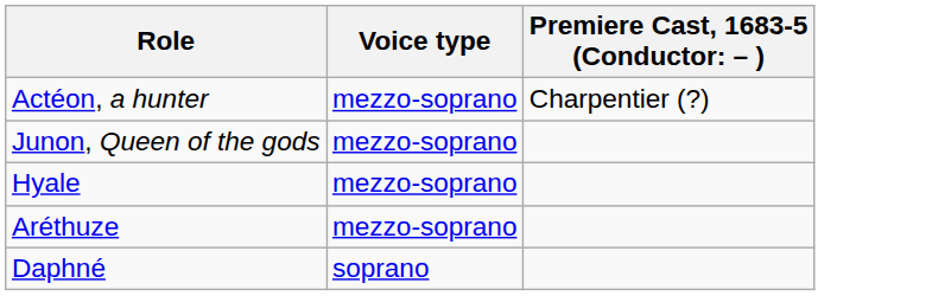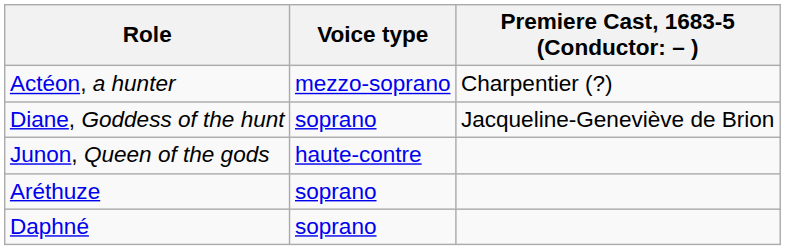 <table class="wikitable" border="1">
 <tr>
 <th>Role</th>
 <th>Voice type</th>
 <th>Premiere Cast, 1683-5<br>(Conductor: – )</th>
 </tr>
 <tr>
 <td><a href='#'>Actéon</a>,<em> a hunter</em></td>
 <td><a href='#'>mezzo-soprano</a></td>
 <td>Charpentier (?) </td>
 </tr>
 <tr>
-<td><a href='#'>Junon</a>, <em>Queen of the gods</em></td>
-<td><a href='#'>mezzo-soprano</a></td>
-<td></td>
+<td><a href='#'>Diane</a>, <em>Goddess of the hunt</em></td>
+<td><a href='#'>soprano</a></td>
+<td>Jacqueline-Geneviève de Brion</td>
 </tr>
 <tr>
-<td><a href='#'>Hyale</a></td>
-<td><a href='#'>mezzo-soprano</a></td>
+<td><a href='#'>Junon</a>, <em>Queen of the gods</em></td>
+<td><a href='#'>haute-contre</a></td>
 <td></td>
 </tr>
 <tr>
 <td><a href='#'>Aréthuze</a></td>
-<td><a href='#'>mezzo-soprano</a></td>
+<td><a href='#'>soprano</a></td>
 <td></td>
 </tr>
 <tr>
 <td><a href='#'>Daphné</a></td>
 <td><a href='#'>soprano</a></td>
 <td></td>
 </tr>
 </table>
